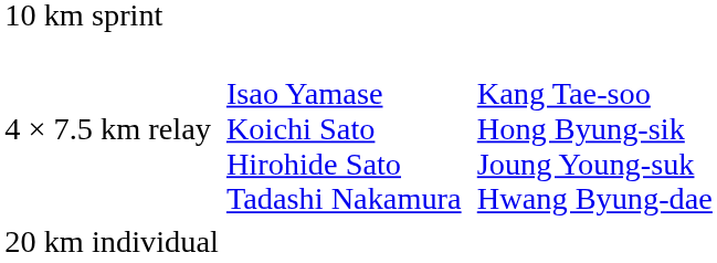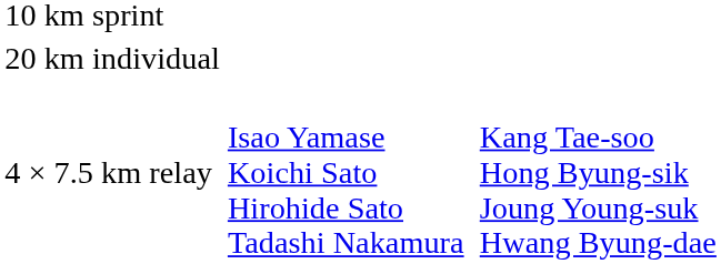 <table>
 <tr>
 <td>10 km sprint</td>
+<td></td>
+<td></td>
+<td></td>
+</tr>
+<tr>
+<td>20 km individual</td>
 <td></td>
 <td></td>
 <td></td>
 </tr>
 <tr>
 <td>4 × 7.5 km relay</td>
 <td><br><a href='#'>Isao Yamase</a><br><a href='#'>Koichi Sato</a><br><a href='#'>Hirohide Sato</a><br><a href='#'>Tadashi Nakamura</a></td>
 <td valign=top></td>
 <td><br><a href='#'>Kang Tae-soo</a><br><a href='#'>Hong Byung-sik</a><br><a href='#'>Joung Young-suk</a><br><a href='#'>Hwang Byung-dae</a></td>
 </tr>
-<tr>
-<td>20 km individual</td>
-<td></td>
-<td></td>
-<td></td>
-</tr>
 </table>
